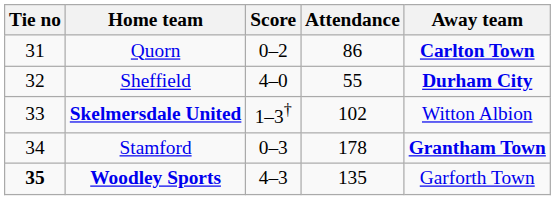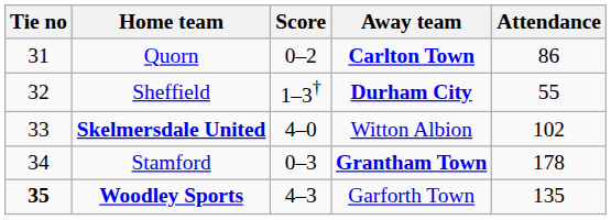 <table class="wikitable" style="text-align: center">
 <tr>
 <th>Tie no</th>
 <th>Home team</th>
 <th>Score</th>
+<th>Away team</th>
 <th>Attendance</th>
-<th>Away team</th>
 </tr>
 <tr>
 <td>31</td>
 <td><a href='#'>Quorn</a></td>
 <td>0–2</td>
+<td><strong><a href='#'>Carlton Town</a></strong></td>
 <td>86</td>
-<td><strong><a href='#'>Carlton Town</a></strong></td>
 </tr>
 <tr>
 <td>32</td>
 <td><a href='#'>Sheffield</a></td>
-<td>4–0</td>
+<td>1–3<sup>†</sup></td>
+<td><strong><a href='#'>Durham City</a></strong></td>
 <td>55</td>
-<td><strong><a href='#'>Durham City</a></strong></td>
 </tr>
 <tr>
 <td>33</td>
 <td><strong><a href='#'>Skelmersdale United</a></strong></td>
-<td>1–3<sup>†</sup></td>
+<td>4–0</td>
+<td><a href='#'>Witton Albion</a></td>
 <td>102</td>
-<td><a href='#'>Witton Albion</a></td>
 </tr>
 <tr>
 <td>34</td>
 <td><a href='#'>Stamford</a></td>
 <td>0–3</td>
+<td><strong><a href='#'>Grantham Town</a></strong></td>
 <td>178</td>
-<td><strong><a href='#'>Grantham Town</a></strong></td>
 </tr>
 <tr>
 <td><strong>35</strong></td>
 <td><strong><a href='#'>Woodley Sports</a></strong></td>
 <td>4–3</td>
+<td><a href='#'>Garforth Town</a></td>
 <td>135</td>
-<td><a href='#'>Garforth Town</a></td>
 </tr>
 </table>
